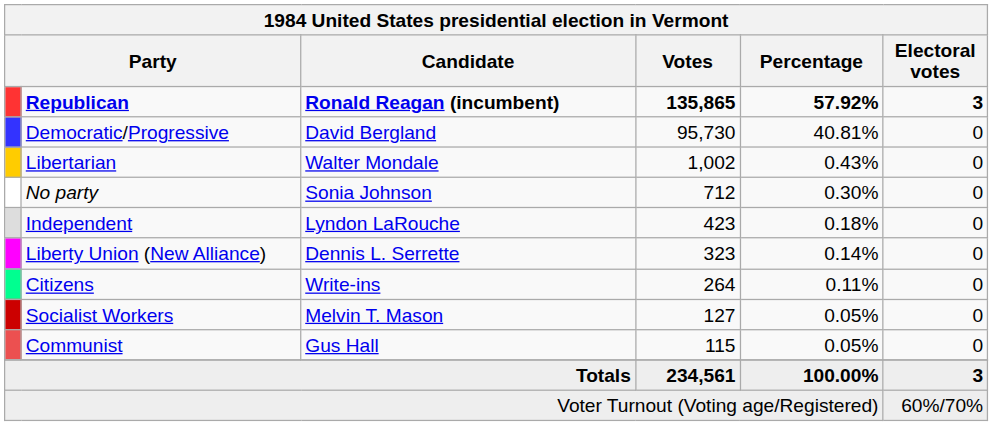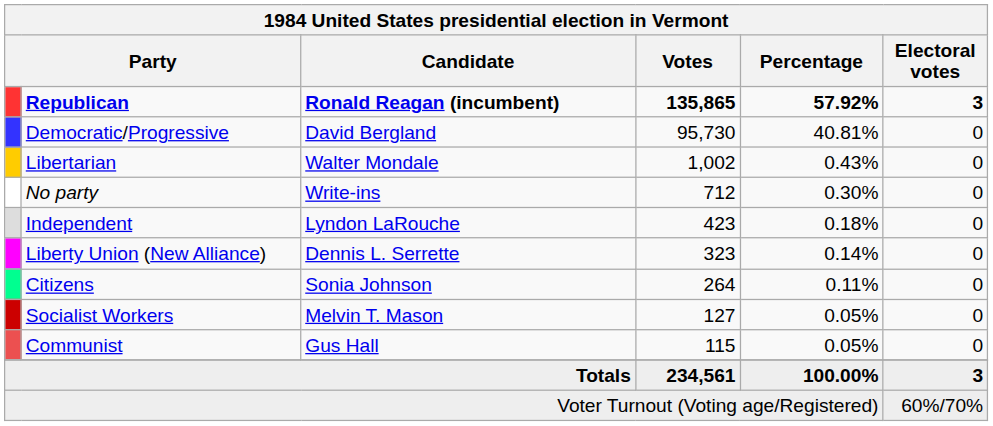 <table class="wikitable" style="font-size: 95%;">
 <tr>
 <th colspan="6">1984 United States presidential election in Vermont</th>
 </tr>
 <tr>
 <th colspan="2" style="width: 15em">Party</th>
 <th style="width: 17em">Candidate</th>
 <th style="width: 5em">Votes</th>
 <th style="width: 7em">Percentage</th>
 <th style="width: 5em">Electoral votes</th>
 </tr>
 <tr>
 <th style="background-color:#FF3333; width: 3px"></th>
 <td style="width: 130px"><strong><a href='#'>Republican</a></strong></td>
 <td><strong><a href='#'>Ronald Reagan</a> (incumbent)</strong></td>
 <td align="right"><strong>135,865</strong></td>
 <td align="right"><strong>57.92%</strong></td>
 <td align="right"><strong>3</strong></td>
 </tr>
 <tr>
 <th style="background-color:#3333FF; width: 3px"></th>
 <td style="width: 130px"><a href='#'>Democratic</a>/<a href='#'>Progressive</a></td>
 <td><a href='#'>David Bergland</a></td>
 <td align="right">95,730</td>
 <td align="right">40.81%</td>
 <td align="right">0</td>
 </tr>
 <tr>
 <th style="background-color:#FFCC00; width: 3px"></th>
 <td style="width: 130px"><a href='#'>Libertarian</a></td>
 <td><a href='#'>Walter Mondale</a></td>
 <td align="right">1,002</td>
 <td align="right">0.43%</td>
 <td align="right">0</td>
 </tr>
 <tr>
 <th style="background-color:#FFFFFF; width: 3px"></th>
 <td style="width: 130px"><em>No party</em></td>
-<td><a href='#'>Sonia Johnson</a></td>
+<td><a href='#'>Write-ins</a></td>
 <td align="right">712</td>
 <td align="right">0.30%</td>
 <td align="right">0</td>
 </tr>
 <tr>
 <th style="background-color:#DDDDDD; width: 3px"></th>
 <td style="width: 130px"><a href='#'>Independent</a></td>
 <td><a href='#'>Lyndon LaRouche</a></td>
 <td align="right">423</td>
 <td align="right">0.18%</td>
 <td align="right">0</td>
 </tr>
 <tr>
 <th style="background-color:#FF00FF; width: 3px"></th>
 <td style="width: 130px"><a href='#'>Liberty Union</a> (<a href='#'>New Alliance</a>)</td>
 <td><a href='#'>Dennis L. Serrette</a></td>
 <td align="right">323</td>
 <td align="right">0.14%</td>
 <td align="right">0</td>
 </tr>
 <tr>
 <th style="background-color:#00FF90; width: 3px"></th>
 <td style="width: 130px"><a href='#'>Citizens</a></td>
-<td><a href='#'>Write-ins</a></td>
+<td><a href='#'>Sonia Johnson</a></td>
 <td align="right">264</td>
 <td align="right">0.11%</td>
 <td align="right">0</td>
 </tr>
 <tr>
 <th style="background-color:#CC0000; width: 3px"></th>
 <td style="width: 130px"><a href='#'>Socialist Workers</a></td>
 <td><a href='#'>Melvin T. Mason</a></td>
 <td align="right">127</td>
 <td align="right">0.05%</td>
 <td align="right">0</td>
 </tr>
 <tr>
 <th style="background-color:#EC5050; width: 3px"></th>
 <td style="width: 130px"><a href='#'>Communist</a></td>
 <td><a href='#'>Gus Hall</a></td>
 <td align="right">115</td>
 <td align="right">0.05%</td>
 <td align="right">0</td>
 </tr>
 <tr>
 </tr>
 <tr bgcolor="#EEEEEE">
 <td colspan="3" align="right"><strong>Totals</strong></td>
 <td align="right"><strong>234,561</strong></td>
 <td align="right"><strong>100.00%</strong></td>
 <td align="right"><strong>3</strong></td>
 </tr>
 <tr bgcolor="#EEEEEE">
 <td colspan="5" align="right">Voter Turnout (Voting age/Registered)</td>
 <td colspan="1" align="right">60%/70%</td>
 </tr>
 </table>
